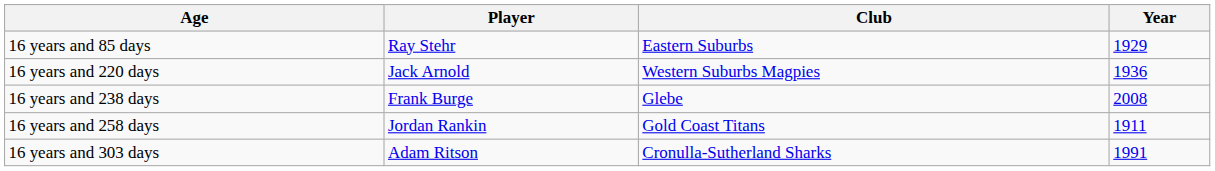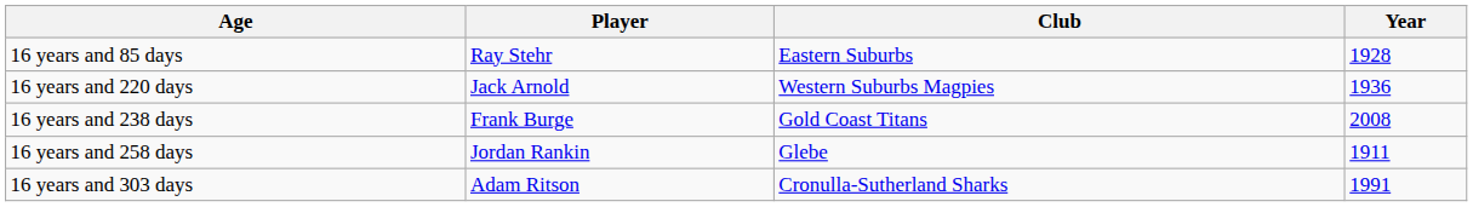 <table class="wikitable" style="width:90%">
 <tr style="background:#ede7eb;">
 <th>Age</th>
 <th>Player</th>
 <th>Club</th>
 <th>Year</th>
 </tr>
 <tr>
 <td>16 years and 85 days</td>
 <td><a href='#'>Ray Stehr</a></td>
 <td><a href='#'>Eastern Suburbs</a></td>
-<td><a href='#'>1929</a></td>
+<td><a href='#'>1928</a></td>
 </tr>
 <tr>
 <td>16 years and 220 days</td>
 <td><a href='#'>Jack Arnold</a></td>
 <td><a href='#'>Western Suburbs Magpies</a></td>
 <td><a href='#'>1936</a></td>
 </tr>
 <tr>
 <td>16 years and 238 days</td>
 <td><a href='#'>Frank Burge</a></td>
-<td><a href='#'>Glebe</a></td>
+<td><a href='#'>Gold Coast Titans</a></td>
 <td><a href='#'>2008</a></td>
 </tr>
 <tr>
 <td>16 years and 258 days</td>
 <td><a href='#'>Jordan Rankin</a></td>
-<td><a href='#'>Gold Coast Titans</a></td>
+<td><a href='#'>Glebe</a></td>
 <td><a href='#'>1911</a></td>
 </tr>
 <tr>
 <td>16 years and 303 days</td>
 <td><a href='#'>Adam Ritson</a></td>
 <td><a href='#'>Cronulla-Sutherland Sharks</a></td>
 <td><a href='#'>1991</a></td>
 </tr>
 </table>
